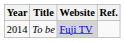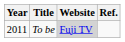 <table class="wikitable">
 <tr>
 <th>Year</th>
 <th>Title</th>
 <th>Website</th>
 <th>Ref.</th>
 </tr>
 <tr>
-<td>2014</td>
+<td>2011</td>
 <td><em>To be</em></td>
 <td style="background: lightgrey;"><a href='#'>Fuji TV</a></td>
 <td></td>
 </tr>
 </table>
